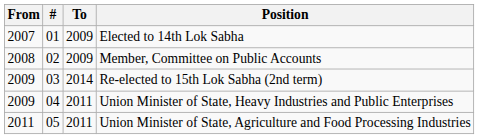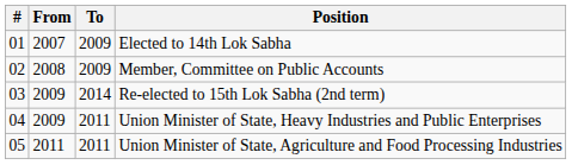 <table class="wikitable sortable">
 <tr>
+<th>#</th>
 <th>From</th>
-<th>#</th>
 <th>To</th>
 <th>Position</th>
 </tr>
 <tr>
+<td>01</td>
 <td>2007</td>
-<td>01</td>
 <td>2009</td>
 <td>Elected to 14th Lok Sabha</td>
 </tr>
 <tr>
+<td>02</td>
 <td>2008</td>
-<td>02</td>
 <td>2009</td>
 <td>Member, Committee on Public Accounts</td>
 </tr>
 <tr>
+<td>03</td>
 <td>2009</td>
-<td>03</td>
 <td>2014</td>
 <td>Re-elected to 15th Lok Sabha (2nd term)</td>
 </tr>
 <tr>
+<td>04</td>
 <td>2009</td>
-<td>04</td>
 <td>2011</td>
 <td>Union Minister of State, Heavy Industries and Public Enterprises</td>
 </tr>
 <tr>
+<td>05</td>
 <td>2011</td>
-<td>05</td>
 <td>2011</td>
 <td>Union Minister of State, Agriculture and Food Processing Industries</td>
 </tr>
 </table>
